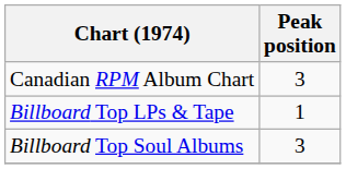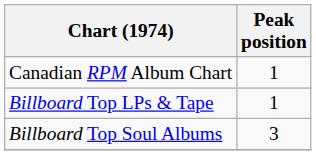 <table class="wikitable">
 <tr>
 <th>Chart (1974)</th>
 <th>Peak<br>position</th>
 </tr>
 <tr>
 <td>Canadian <em><a href='#'>RPM</a></em> Album Chart</td>
-<td align=center>3</td>
+<td align=center>1</td>
 </tr>
 <tr>
 <td><a href='#'><em>Billboard</em> Top LPs & Tape</a></td>
 <td align=center>1</td>
 </tr>
 <tr>
 <td><em>Billboard</em> <a href='#'>Top Soul Albums</a></td>
 <td align=center>3</td>
 </tr>
 <tr>
 </tr>
 </table>
